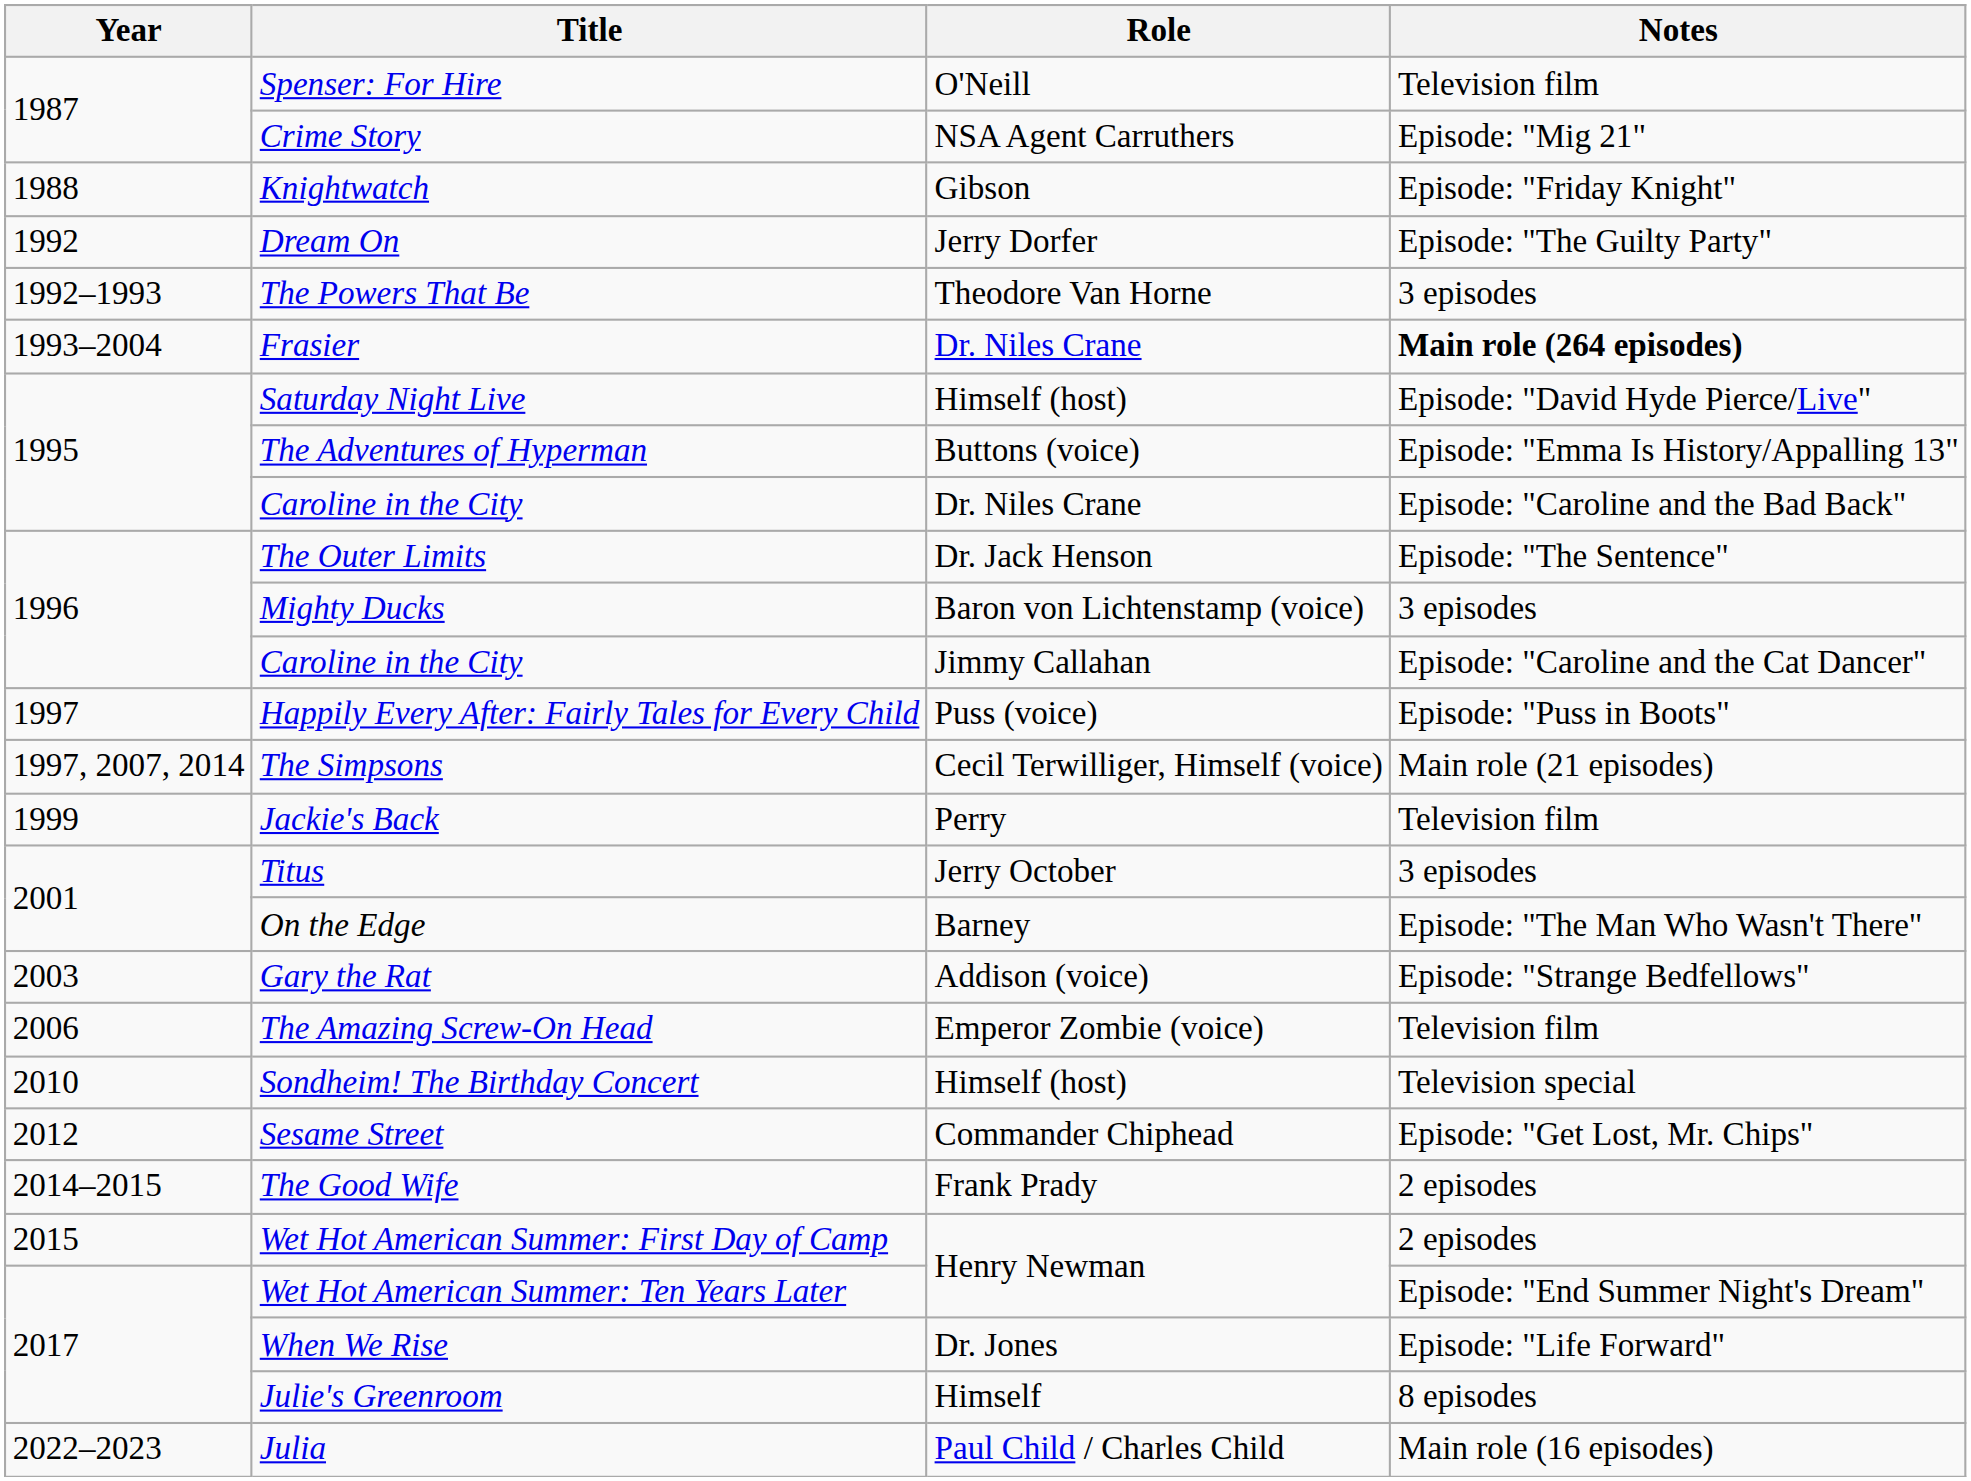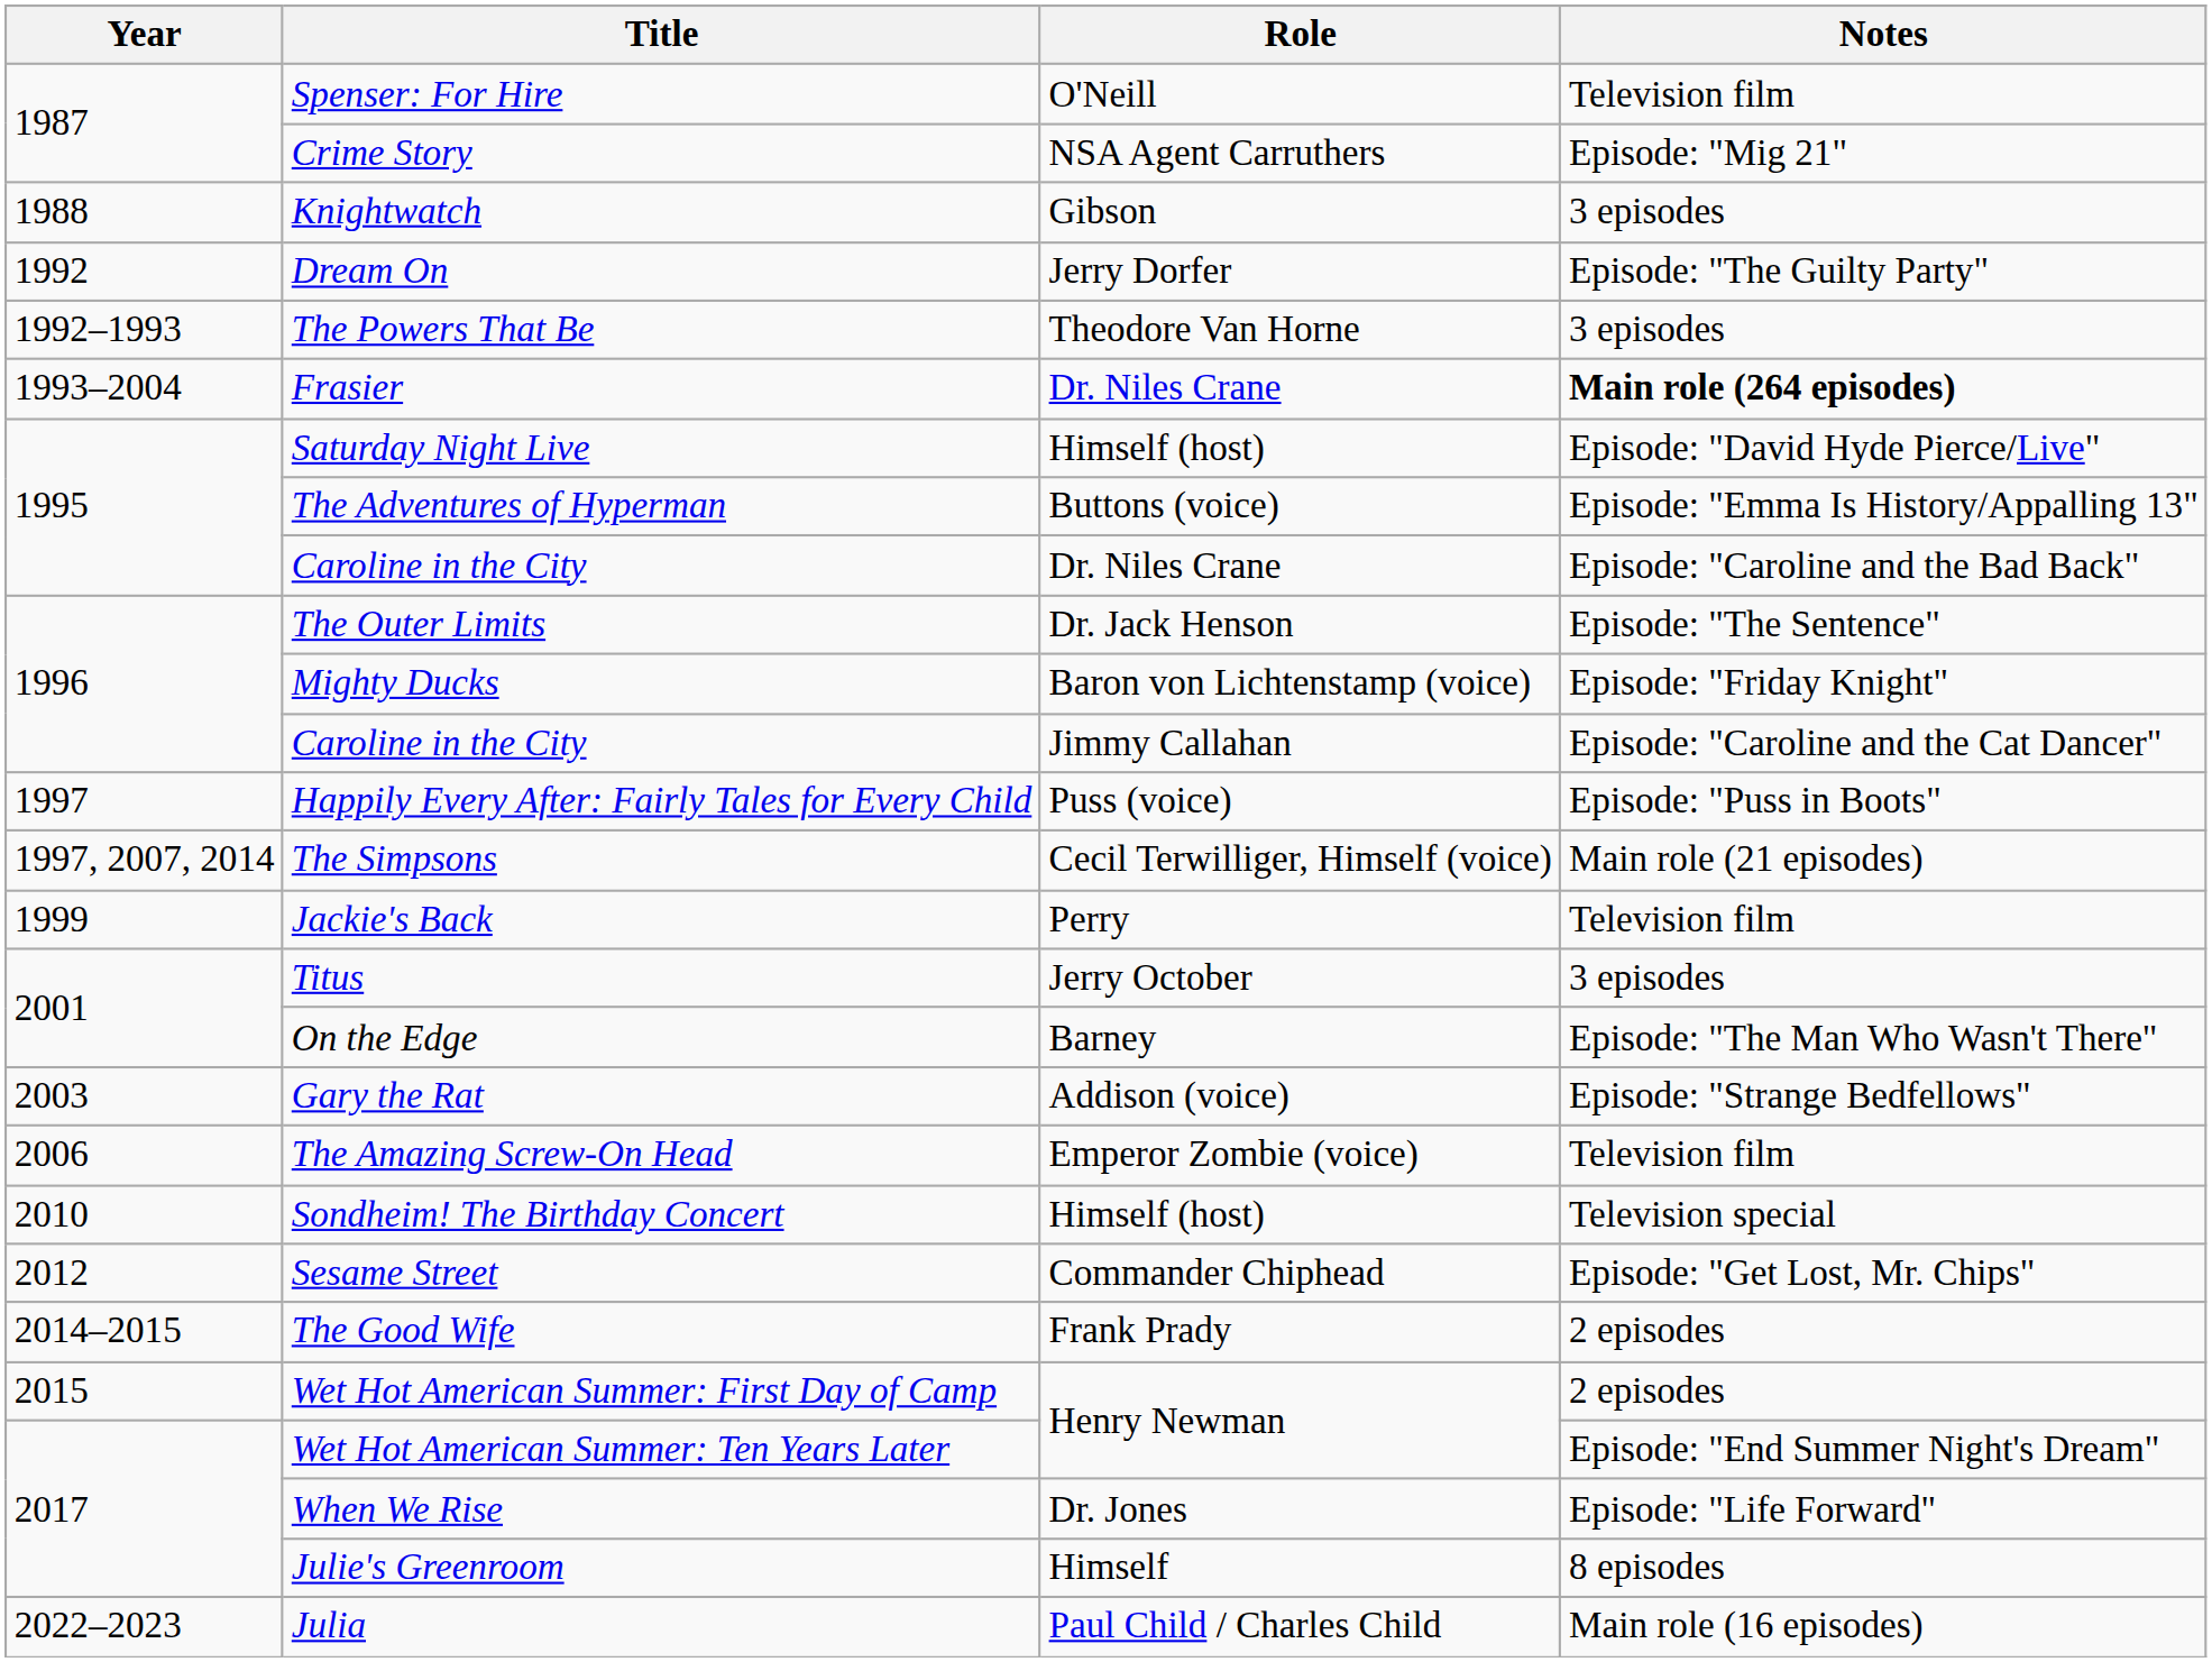 <table class="wikitable sortable">
 <tr>
 <th>Year</th>
 <th>Title</th>
 <th>Role</th>
 <th>Notes</th>
 </tr>
 <tr>
 <td rowspan="2">1987</td>
 <td><em><a href='#'>Spenser: For Hire</a></em></td>
 <td>O'Neill</td>
 <td>Television film</td>
 </tr>
 <tr>
 <td><em><a href='#'>Crime Story</a></em></td>
 <td>NSA Agent Carruthers</td>
 <td>Episode: "Mig 21"</td>
 </tr>
 <tr>
 <td>1988</td>
 <td><em><a href='#'>Knightwatch</a></em></td>
 <td>Gibson</td>
-<td>Episode: "Friday Knight"</td>
+<td>3 episodes</td>
 </tr>
 <tr>
 <td>1992</td>
 <td><em><a href='#'>Dream On</a></em></td>
 <td>Jerry Dorfer</td>
 <td>Episode: "The Guilty Party"</td>
 </tr>
 <tr>
 <td>1992–1993</td>
 <td><em><a href='#'>The Powers That Be</a></em></td>
 <td>Theodore Van Horne</td>
 <td>3 episodes</td>
 </tr>
 <tr>
 <td>1993–2004</td>
 <td><em><a href='#'>Frasier</a></em></td>
 <td><a href='#'>Dr. Niles Crane</a></td>
 <td><strong>Main role (264 episodes)</strong></td>
 </tr>
 <tr>
 <td rowspan="3">1995</td>
 <td><em><a href='#'>Saturday Night Live</a></em></td>
 <td>Himself (host)</td>
 <td>Episode: "David Hyde Pierce/<a href='#'>Live</a>"</td>
 </tr>
 <tr>
 <td><em><a href='#'>The Adventures of Hyperman</a></em></td>
 <td>Buttons (voice)</td>
 <td>Episode: "Emma Is History/Appalling 13"</td>
 </tr>
 <tr>
 <td><em><a href='#'>Caroline in the City</a></em></td>
 <td>Dr. Niles Crane</td>
 <td>Episode: "Caroline and the Bad Back"</td>
 </tr>
 <tr>
 <td rowspan="3">1996</td>
 <td><em><a href='#'>The Outer Limits</a></em></td>
 <td>Dr. Jack Henson</td>
 <td>Episode: "The Sentence"</td>
 </tr>
 <tr>
 <td><em><a href='#'>Mighty Ducks</a></em></td>
 <td>Baron von Lichtenstamp (voice)</td>
-<td>3 episodes</td>
+<td>Episode: "Friday Knight"</td>
 </tr>
 <tr>
 <td><em><a href='#'>Caroline in the City</a></em></td>
 <td>Jimmy Callahan</td>
 <td>Episode: "Caroline and the Cat Dancer"</td>
 </tr>
 <tr>
 <td>1997</td>
 <td><em><a href='#'>Happily Every After: Fairly Tales for Every Child</a></em></td>
 <td>Puss (voice)</td>
 <td>Episode: "Puss in Boots"</td>
 </tr>
 <tr>
 <td>1997, 2007, 2014</td>
 <td><em><a href='#'>The Simpsons</a></em></td>
 <td>Cecil Terwilliger, Himself (voice)</td>
 <td>Main role (21 episodes)</td>
 </tr>
 <tr>
 <td>1999</td>
 <td><em><a href='#'>Jackie's Back</a></em></td>
 <td>Perry</td>
 <td>Television film</td>
 </tr>
 <tr>
 <td rowspan="2">2001</td>
 <td><em><a href='#'>Titus</a></em></td>
 <td>Jerry October</td>
 <td>3 episodes</td>
 </tr>
 <tr>
 <td><em>On the Edge</em></td>
 <td>Barney</td>
 <td>Episode: "The Man Who Wasn't There"</td>
 </tr>
 <tr>
 <td>2003</td>
 <td><em><a href='#'>Gary the Rat</a></em></td>
 <td>Addison (voice)</td>
 <td>Episode: "Strange Bedfellows"</td>
 </tr>
 <tr>
 <td>2006</td>
 <td><em><a href='#'>The Amazing Screw-On Head</a></em></td>
 <td>Emperor Zombie (voice)</td>
 <td>Television film</td>
 </tr>
 <tr>
 <td>2010</td>
 <td><em><a href='#'>Sondheim! The Birthday Concert</a></em></td>
 <td>Himself (host)</td>
 <td>Television special</td>
 </tr>
 <tr>
 <td>2012</td>
 <td><em><a href='#'>Sesame Street</a></em></td>
 <td>Commander Chiphead</td>
 <td>Episode: "Get Lost, Mr. Chips"</td>
 </tr>
 <tr>
 <td>2014–2015</td>
 <td><em><a href='#'>The Good Wife</a></em></td>
 <td>Frank Prady</td>
 <td>2 episodes</td>
 </tr>
 <tr>
 <td>2015</td>
 <td><em><a href='#'>Wet Hot American Summer: First Day of Camp</a></em></td>
 <td rowspan="2">Henry Newman</td>
 <td>2 episodes</td>
 </tr>
 <tr>
 <td rowspan="3">2017</td>
 <td><em><a href='#'>Wet Hot American Summer: Ten Years Later</a></em></td>
 <td>Episode: "End Summer Night's Dream"</td>
 </tr>
 <tr>
 <td><em><a href='#'>When We Rise</a></em></td>
 <td>Dr. Jones</td>
 <td>Episode: "Life Forward"</td>
 </tr>
 <tr>
 <td><em><a href='#'>Julie's Greenroom</a></em></td>
 <td>Himself</td>
 <td>8 episodes</td>
 </tr>
 <tr>
 <td>2022–2023</td>
 <td><em><a href='#'>Julia</a></em></td>
 <td><a href='#'>Paul Child</a> / Charles Child</td>
 <td>Main role (16 episodes)</td>
 </tr>
 </table>
